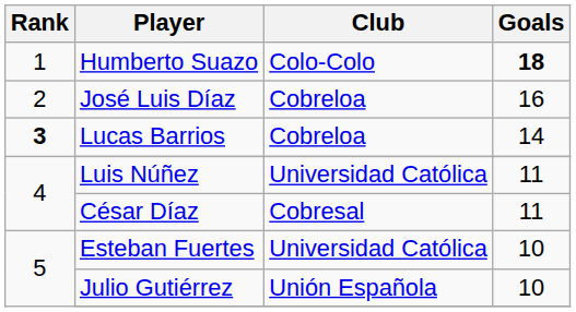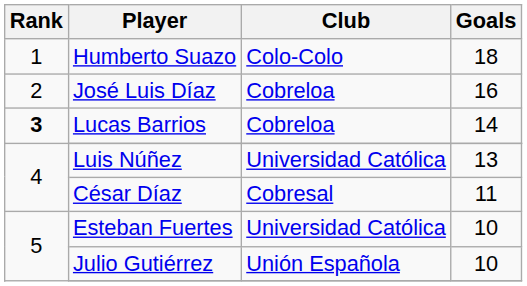 <table class="wikitable" style="text-align:center">
 <tr>
 <th>Rank</th>
 <th>Player</th>
 <th>Club</th>
 <th>Goals</th>
 </tr>
 <tr>
 <td>1</td>
 <td align="left"> <a href='#'>Humberto Suazo</a></td>
 <td align="left"><a href='#'>Colo-Colo</a></td>
-<td><strong>18</strong></td>
+<td>18</td>
 </tr>
 <tr>
 <td>2</td>
 <td align="left"> <a href='#'>José Luis Díaz</a></td>
 <td align="left"><a href='#'>Cobreloa</a></td>
 <td>16</td>
 </tr>
 <tr>
 <td><strong>3</strong></td>
 <td align="left"> <a href='#'>Lucas Barrios</a></td>
 <td align="left"><a href='#'>Cobreloa</a></td>
 <td>14</td>
 </tr>
 <tr>
 <td rowspan="3">4</td>
 </tr>
 <tr>
 <td align="left"> <a href='#'>Luis Núñez</a></td>
 <td align="left"><a href='#'>Universidad Católica</a></td>
-<td>11</td>
+<td>13</td>
 </tr>
 <tr>
 <td align="left"> <a href='#'>César Díaz</a></td>
 <td align="left"><a href='#'>Cobresal</a></td>
 <td>11</td>
 </tr>
 <tr>
 <td rowspan="3">5</td>
 <td align="left"> <a href='#'>Esteban Fuertes</a></td>
 <td align="left"><a href='#'>Universidad Católica</a></td>
 <td>10</td>
 </tr>
 <tr>
 <td align="left"> <a href='#'>Julio Gutiérrez</a></td>
 <td align="left"><a href='#'>Unión Española</a></td>
 <td>10</td>
 </tr>
 <tr>
 </tr>
 </table>
